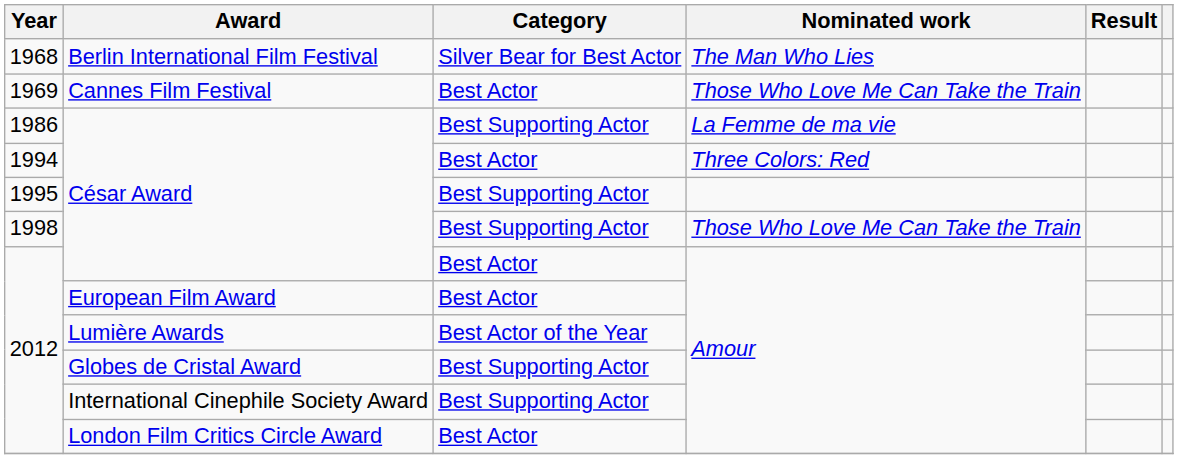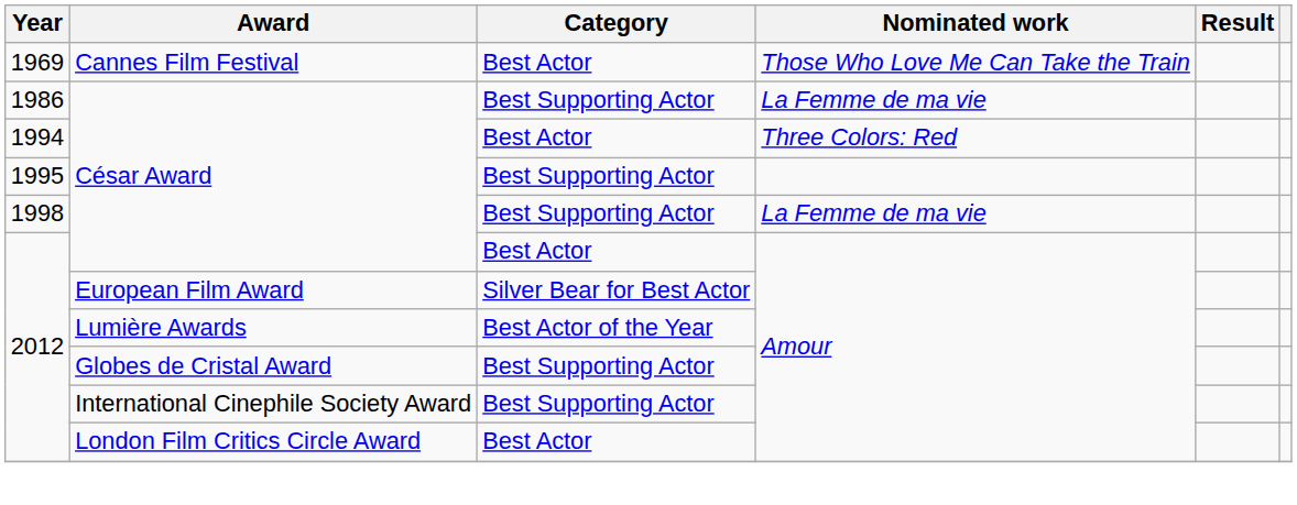 <table class="wikitable unsortable">
 <tr>
 <th>Year</th>
 <th>Award</th>
 <th>Category</th>
 <th>Nominated work</th>
 <th>Result</th>
 <th></th>
-</tr>
-<tr>
-<td>1968</td>
-<td><a href='#'>Berlin International Film Festival</a></td>
-<td><a href='#'>Silver Bear for Best Actor</a></td>
-<td><em><a href='#'>The Man Who Lies</a></em></td>
-<td></td>
-<td></td>
 </tr>
 <tr>
 <td>1969</td>
 <td><a href='#'>Cannes Film Festival</a></td>
 <td><a href='#'>Best Actor</a></td>
 <td><em><a href='#'>Those Who Love Me Can Take the Train</a></em></td>
 <td></td>
 <td></td>
 </tr>
 <tr>
 <td>1986</td>
 <td rowspan=5><a href='#'>César Award</a></td>
 <td><a href='#'>Best Supporting Actor</a></td>
 <td><em><a href='#'>La Femme de ma vie</a></em></td>
 <td></td>
 <td></td>
 </tr>
 <tr>
 <td>1994</td>
 <td><a href='#'>Best Actor</a></td>
 <td><em><a href='#'>Three Colors: Red</a></em></td>
 <td></td>
 <td></td>
 </tr>
 <tr>
 <td>1995</td>
 <td><a href='#'>Best Supporting Actor</a></td>
 <td><em></em></td>
 <td></td>
 <td></td>
 </tr>
 <tr>
 <td>1998</td>
 <td><a href='#'>Best Supporting Actor</a></td>
-<td><em><a href='#'>Those Who Love Me Can Take the Train</a></em></td>
+<td><em><a href='#'>La Femme de ma vie</a></em></td>
 <td></td>
 <td></td>
 </tr>
 <tr>
 <td rowspan=6>2012</td>
 <td><a href='#'>Best Actor</a></td>
 <td rowspan=6><em><a href='#'>Amour</a></em></td>
 <td></td>
 <td></td>
 </tr>
 <tr>
 <td><a href='#'>European Film Award</a></td>
-<td><a href='#'>Best Actor</a></td>
+<td><a href='#'>Silver Bear for Best Actor</a></td>
 <td></td>
 <td></td>
 </tr>
 <tr>
 <td><a href='#'>Lumière Awards</a></td>
 <td><a href='#'>Best Actor of the Year</a></td>
 <td></td>
 <td></td>
 </tr>
 <tr>
 <td><a href='#'>Globes de Cristal Award</a></td>
 <td><a href='#'>Best Supporting Actor</a></td>
 <td></td>
 <td></td>
 </tr>
 <tr>
 <td>International Cinephile Society Award</td>
 <td><a href='#'>Best Supporting Actor</a></td>
 <td></td>
 <td></td>
 </tr>
 <tr>
 <td><a href='#'>London Film Critics Circle Award</a></td>
 <td><a href='#'>Best Actor</a></td>
 <td></td>
 <td></td>
 </tr>
 <tr>
 </tr>
 </table>
